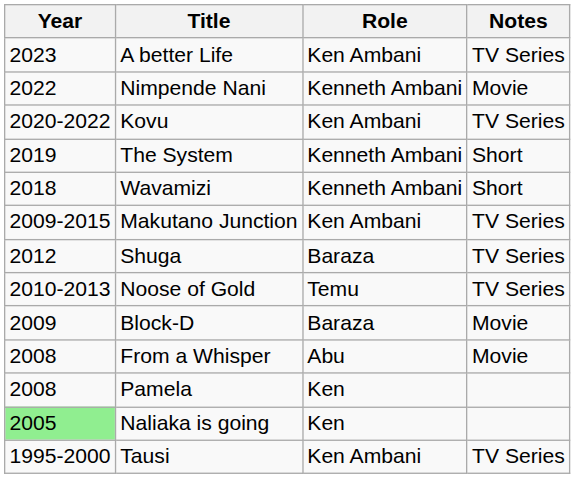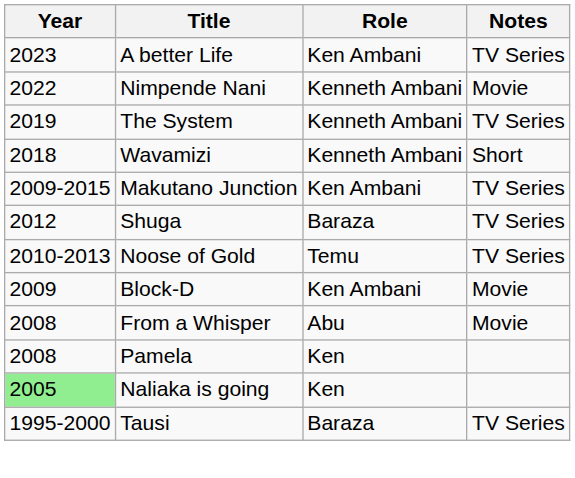 <table class="wikitable">
 <tr>
 <th>Year</th>
 <th>Title</th>
 <th>Role</th>
 <th>Notes</th>
 </tr>
 <tr>
 <td>2023</td>
 <td>A better Life</td>
 <td>Ken Ambani</td>
 <td>TV Series</td>
 </tr>
 <tr>
 <td>2022</td>
 <td>Nimpende Nani</td>
 <td>Kenneth Ambani</td>
 <td>Movie</td>
 </tr>
 <tr>
-<td>2020-2022</td>
-<td>Kovu</td>
-<td>Ken Ambani</td>
-<td>TV Series</td>
-</tr>
-<tr>
 <td>2019</td>
 <td>The System</td>
 <td>Kenneth Ambani</td>
-<td>Short</td>
+<td>TV Series</td>
 </tr>
 <tr>
 <td>2018</td>
 <td>Wavamizi</td>
 <td>Kenneth Ambani</td>
 <td>Short</td>
 </tr>
 <tr>
 <td>2009-2015</td>
 <td>Makutano Junction</td>
 <td>Ken Ambani</td>
 <td>TV Series</td>
 </tr>
 <tr>
 <td>2012</td>
 <td>Shuga</td>
 <td>Baraza</td>
 <td>TV Series</td>
 </tr>
 <tr>
 <td>2010-2013</td>
 <td>Noose of Gold</td>
 <td>Temu</td>
 <td>TV Series</td>
 </tr>
 <tr>
 <td>2009</td>
 <td>Block-D</td>
-<td>Baraza</td>
+<td>Ken Ambani</td>
 <td>Movie</td>
 </tr>
 <tr>
 <td>2008</td>
 <td>From a Whisper</td>
 <td>Abu</td>
 <td>Movie</td>
 </tr>
 <tr>
 <td>2008</td>
 <td>Pamela</td>
 <td>Ken</td>
 <td></td>
 </tr>
 <tr>
 <td style="background: lightgreen;">2005</td>
 <td>Naliaka is going</td>
 <td>Ken</td>
 <td></td>
 </tr>
 <tr>
 <td>1995-2000</td>
 <td>Tausi</td>
-<td>Ken Ambani</td>
+<td>Baraza</td>
 <td>TV Series</td>
 </tr>
 </table>
